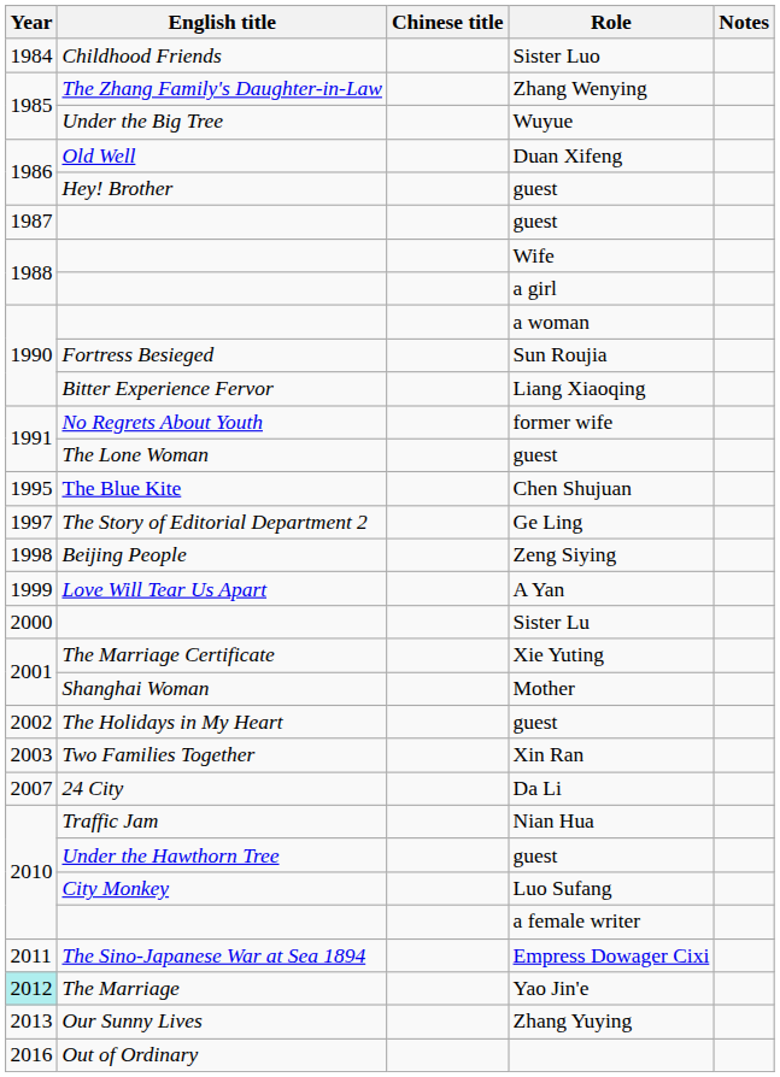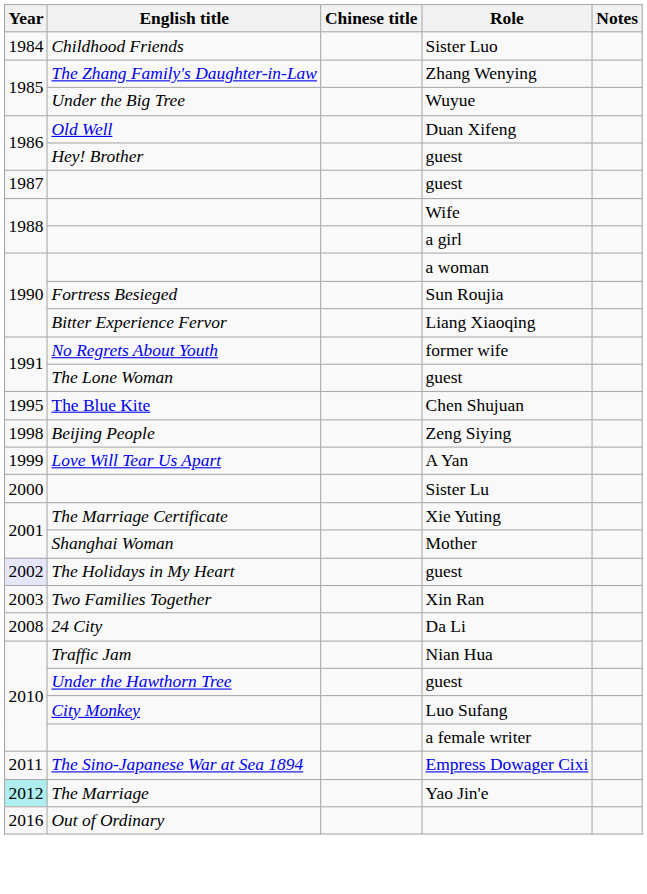 <table class="wikitable">
 <tr>
 <th>Year</th>
 <th>English title</th>
 <th>Chinese title</th>
 <th>Role</th>
 <th>Notes</th>
 </tr>
 <tr>
 <td>1984</td>
 <td><em>Childhood Friends</em></td>
 <td></td>
 <td>Sister Luo</td>
 <td></td>
 </tr>
 <tr>
 <td rowspan="2">1985</td>
 <td><em><a href='#'>The Zhang Family's Daughter-in-Law</a></em></td>
 <td></td>
 <td>Zhang Wenying</td>
 <td></td>
 </tr>
 <tr>
 <td><em>Under the Big Tree</em></td>
 <td></td>
 <td>Wuyue</td>
 <td></td>
 </tr>
 <tr>
 <td rowspan="2">1986</td>
 <td><em><a href='#'>Old Well</a></em></td>
 <td></td>
 <td>Duan Xifeng</td>
 <td></td>
 </tr>
 <tr>
 <td><em>Hey! Brother</em></td>
 <td></td>
 <td>guest</td>
 <td></td>
 </tr>
 <tr>
 <td>1987</td>
 <td></td>
 <td></td>
 <td>guest</td>
 <td></td>
 </tr>
 <tr>
 <td rowspan="2">1988</td>
 <td></td>
 <td></td>
 <td>Wife</td>
 <td></td>
 </tr>
 <tr>
 <td></td>
 <td></td>
 <td>a girl</td>
 <td></td>
 </tr>
 <tr>
 <td rowspan="3">1990</td>
 <td></td>
 <td></td>
 <td>a woman</td>
 <td></td>
 </tr>
 <tr>
 <td><em>Fortress Besieged</em></td>
 <td></td>
 <td>Sun Roujia</td>
 <td></td>
 </tr>
 <tr>
 <td><em>Bitter Experience Fervor</em></td>
 <td></td>
 <td>Liang Xiaoqing</td>
 <td></td>
 </tr>
 <tr>
 <td rowspan="2">1991</td>
 <td><em><a href='#'>No Regrets About Youth</a></em></td>
 <td></td>
 <td>former wife</td>
 <td></td>
 </tr>
 <tr>
 <td><em>The Lone Woman</em></td>
 <td></td>
 <td>guest</td>
 <td></td>
 </tr>
 <tr>
 <td>1995</td>
 <td><a href='#'>The Blue Kite</a></td>
 <td></td>
 <td>Chen Shujuan</td>
 <td></td>
 </tr>
 <tr>
-<td>1997</td>
-<td><em>The Story of Editorial Department 2</em></td>
-<td></td>
-<td>Ge Ling</td>
-<td></td>
-</tr>
-<tr>
 <td>1998</td>
 <td><em>Beijing People</em></td>
 <td></td>
 <td>Zeng Siying</td>
 <td></td>
 </tr>
 <tr>
 <td>1999</td>
 <td><em><a href='#'>Love Will Tear Us Apart</a></em></td>
 <td></td>
 <td>A Yan</td>
 <td></td>
 </tr>
 <tr>
 <td>2000</td>
 <td></td>
 <td></td>
 <td>Sister Lu</td>
 <td></td>
 </tr>
 <tr>
 <td rowspan="2">2001</td>
 <td><em>The Marriage Certificate</em></td>
 <td></td>
 <td>Xie Yuting</td>
 <td></td>
 </tr>
 <tr>
 <td><em>Shanghai Woman</em></td>
 <td></td>
 <td>Mother</td>
 <td></td>
 </tr>
 <tr>
-<td>2002</td>
+<td style="background: lavender;">2002</td>
 <td><em>The Holidays in My Heart</em></td>
 <td></td>
 <td>guest</td>
 <td></td>
 </tr>
 <tr>
 <td>2003</td>
 <td><em>Two Families Together</em></td>
 <td></td>
 <td>Xin Ran</td>
 <td></td>
 </tr>
 <tr>
-<td>2007</td>
+<td>2008</td>
 <td><em>24 City</em></td>
 <td></td>
 <td>Da Li</td>
 <td></td>
 </tr>
 <tr>
 <td rowspan="4">2010</td>
 <td><em>Traffic Jam</em></td>
 <td></td>
 <td>Nian Hua</td>
 <td></td>
 </tr>
 <tr>
 <td><em><a href='#'>Under the Hawthorn Tree</a></em></td>
 <td></td>
 <td>guest</td>
 <td></td>
 </tr>
 <tr>
 <td><em><a href='#'>City Monkey</a></em></td>
 <td></td>
 <td>Luo Sufang</td>
 <td></td>
 </tr>
 <tr>
 <td></td>
 <td></td>
 <td>a female writer</td>
 <td></td>
 </tr>
 <tr>
 <td>2011</td>
 <td><em><a href='#'>The Sino-Japanese War at Sea 1894</a></em></td>
 <td></td>
 <td><a href='#'>Empress Dowager Cixi</a></td>
 <td></td>
 </tr>
 <tr>
 <td style="background: paleturquoise;">2012</td>
 <td><em>The Marriage</em></td>
 <td></td>
 <td>Yao Jin'e</td>
 <td></td>
 </tr>
 <tr>
-<td>2013</td>
-<td><em>Our Sunny Lives</em></td>
-<td></td>
-<td>Zhang Yuying</td>
-<td></td>
-</tr>
-<tr>
 <td>2016</td>
 <td><em>Out of Ordinary</em></td>
 <td></td>
 <td></td>
 <td></td>
 </tr>
 </table>
